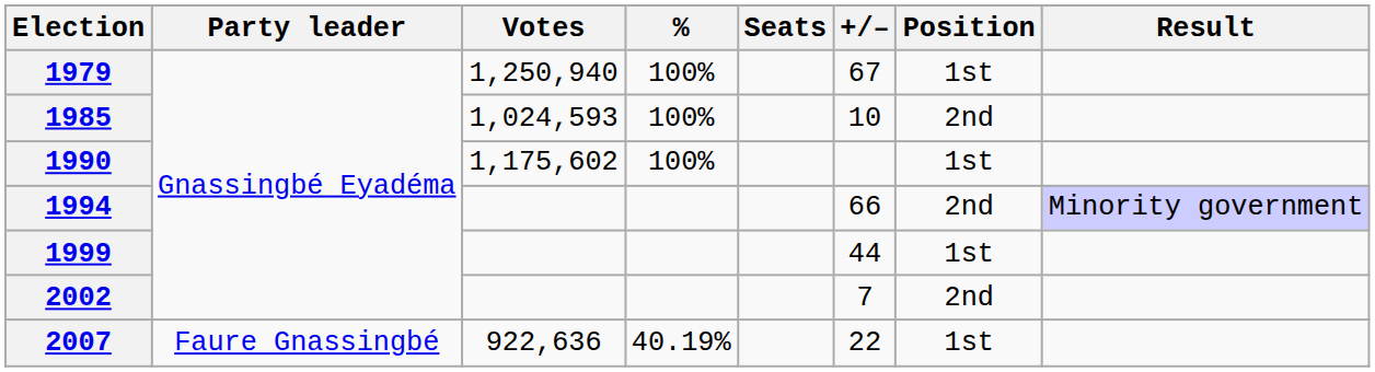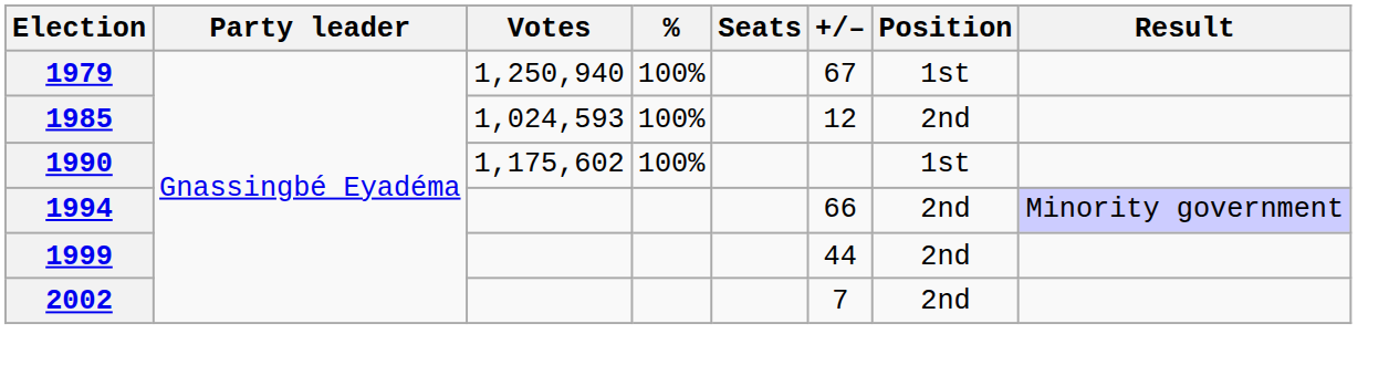 <table class=wikitable style=text-align:center>
 <tr>
 <th>Election</th>
 <th>Party leader</th>
 <th>Votes</th>
 <th>%</th>
 <th>Seats</th>
 <th>+/–</th>
 <th>Position</th>
 <th>Result</th>
 </tr>
 <tr>
 <th><a href='#'>1979</a></th>
 <td rowspan="6"><a href='#'>Gnassingbé Eyadéma</a></td>
 <td>1,250,940</td>
 <td>100%</td>
 <td><br></td>
 <td> 67</td>
 <td> 1st</td>
 <td></td>
 </tr>
 <tr>
 <th><a href='#'>1985</a></th>
 <td>1,024,593</td>
 <td>100%</td>
 <td><br></td>
-<td> 10</td>
+<td> 12</td>
 <td> 2nd</td>
 <td></td>
 </tr>
 <tr>
 <th><a href='#'>1990</a></th>
 <td>1,175,602</td>
 <td>100%</td>
 <td><br></td>
 <td></td>
 <td> 1st</td>
 <td></td>
 </tr>
 <tr>
 <th><a href='#'>1994</a></th>
 <td></td>
 <td></td>
 <td><br></td>
 <td> 66</td>
 <td> 2nd</td>
 <td style="background-color:#CCCCFF">Minority government</td>
 </tr>
 <tr>
 <th><a href='#'>1999</a></th>
 <td></td>
 <td></td>
 <td><br></td>
 <td> 44</td>
-<td> 1st</td>
+<td> 2nd</td>
 <td></td>
 </tr>
 <tr>
 <th><a href='#'>2002</a></th>
 <td></td>
 <td></td>
 <td></td>
 <td> 7</td>
 <td> 2nd</td>
 <td></td>
 </tr>
-<tr>
-<th><a href='#'>2007</a></th>
-<td><a href='#'>Faure Gnassingbé</a></td>
-<td>922,636</td>
-<td>40.19%</td>
-<td></td>
-<td> 22</td>
-<td> 1st</td>
-<td></td>
-</tr>
 </table>
